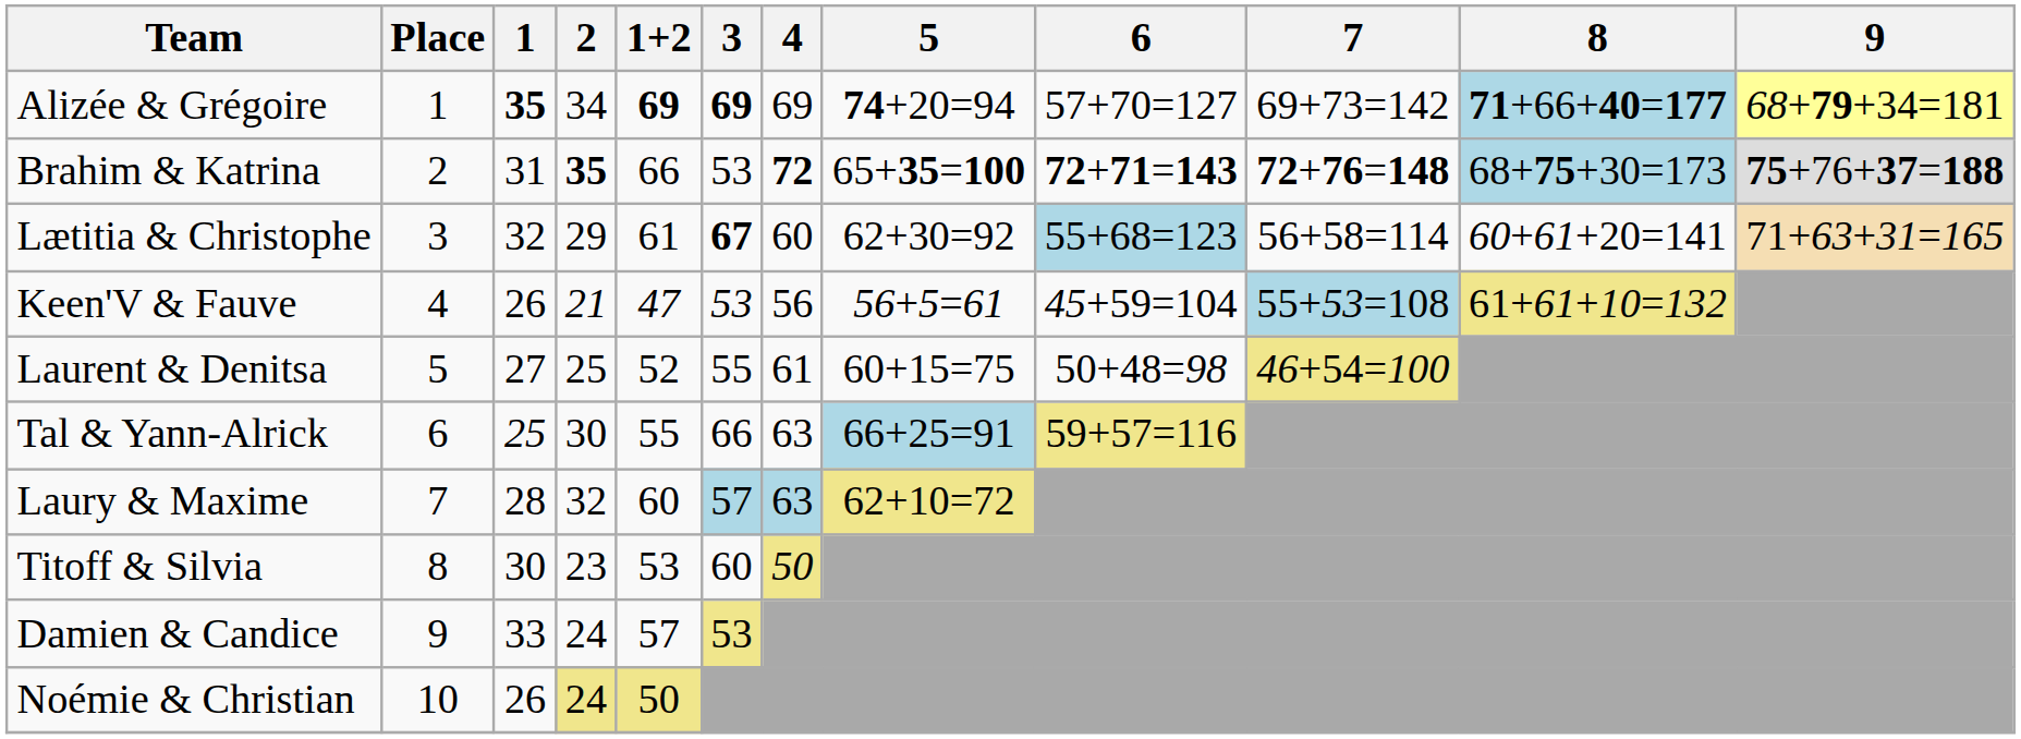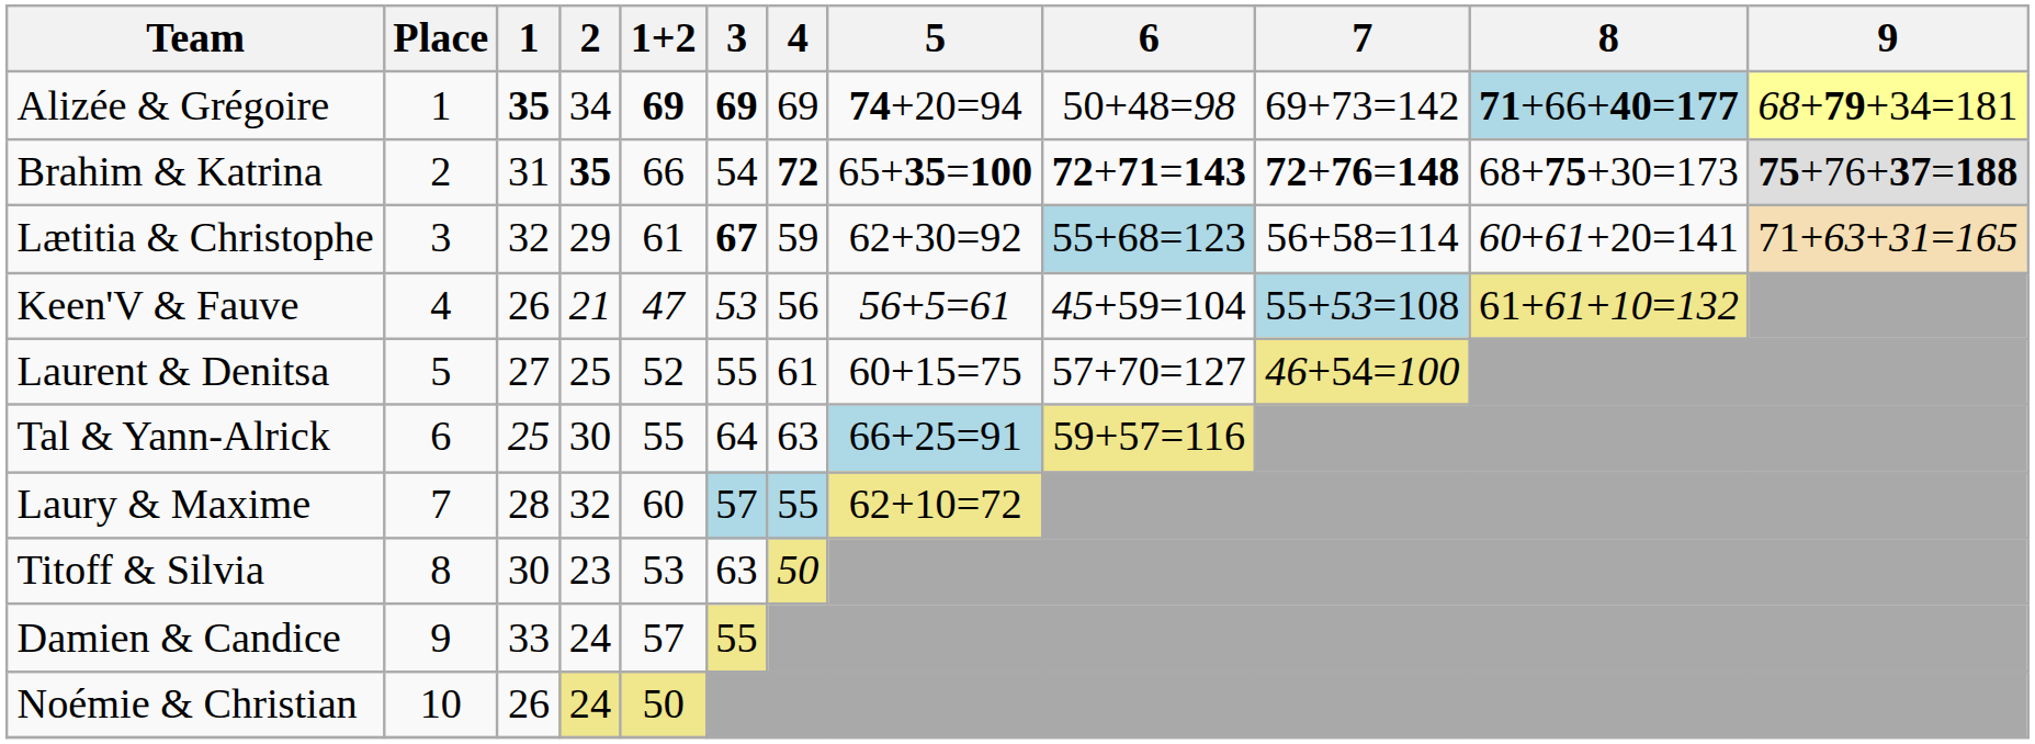 <table class="wikitable sortable" style="margin:auto; text-align:center;">
 <tr>
 <th>Team</th>
 <th>Place</th>
 <th>1</th>
 <th>2</th>
 <th>1+2</th>
 <th>3</th>
 <th>4</th>
 <th>5</th>
 <th>6</th>
 <th>7</th>
 <th>8</th>
 <th>9</th>
 </tr>
 <tr>
 <td style="text-align:left;">Alizée & Grégoire</td>
 <td>1</td>
 <td><span><strong>35</strong></span></td>
 <td>34</td>
 <td><span><strong>69</strong></span></td>
 <td><span><strong>69</strong></span></td>
 <td>69</td>
 <td><span><strong>74</strong></span>+20=94</td>
-<td>57+70=127</td>
+<td>50+<span>48</span>=<span><em>98</em></span></td>
 <td>69+73=142</td>
 <td bgcolor="lightblue"><span><strong>71</strong></span>+66+<span><strong>40</strong></span>=<span><strong>177</strong></span></td>
 <td bgcolor="#FFFF99"><span><em>68</em></span>+<span><strong>79</strong></span>+34=181</td>
 </tr>
 <tr>
 <td style="text-align:left;">Brahim & Katrina</td>
 <td>2</td>
 <td>31</td>
 <td><span><strong>35</strong></span></td>
 <td>66</td>
-<td>53</td>
+<td>54</td>
 <td><span><strong>72</strong></span></td>
 <td>65+<span><strong>35</strong></span>=<span><strong>100</strong></span></td>
 <td><span><strong>72</strong></span>+<span><strong>71</strong></span>=<span><strong>143</strong></span></td>
 <td><span><strong>72</strong></span>+<span><strong>76</strong></span>=<span><strong>148</strong></span></td>
-<td style="background: lightblue;">68+<span><strong>75</strong></span>+30=173</td>
+<td>68+<span><strong>75</strong></span>+30=173</td>
 <td bgcolor="#DDDDDD"><span><strong>75</strong></span>+76+<span><strong>37</strong></span>=<span><strong>188</strong></span></td>
 </tr>
 <tr>
 <td style="text-align:left;">Lætitia & Christophe</td>
 <td>3</td>
 <td>32</td>
 <td>29</td>
 <td>61</td>
 <td><strong>67</strong></td>
-<td>60</td>
+<td>59</td>
 <td>62+30=92</td>
 <td bgcolor="lightblue">55+68=123</td>
 <td>56+58=114</td>
 <td><span><em>60</em></span>+<span><em>61</em></span>+20=141</td>
 <td bgcolor="wheat">71+<span><em>63</em></span>+<span><em>31</em></span>=<span><em>165</em></span></td>
 </tr>
 <tr>
 <td style="text-align:left;">Keen'V & Fauve</td>
 <td>4</td>
 <td>26</td>
 <td><span><em>21</em></span></td>
 <td><span><em>47</em></span></td>
 <td><span><em>53</em></span></td>
 <td>56</td>
 <td><span><em>56</em></span>+<span><em>5</em></span>=<span><em>61</em></span></td>
 <td><span><em>45</em></span>+59=104</td>
 <td bgcolor="lightblue">55+<span><em>53</em></span>=108</td>
 <td bgcolor="Khaki">61+<span><em>61</em></span>+<span><em>10</em></span>=<span><em>132</em></span></td>
 <td style="background:darkgray;" colspan="1"></td>
 </tr>
 <tr>
 <td style="text-align:left;">Laurent & Denitsa</td>
 <td>5</td>
 <td>27</td>
 <td>25</td>
 <td>52</td>
 <td>55</td>
 <td>61</td>
 <td>60+15=75</td>
-<td>50+<span>48</span>=<span><em>98</em></span></td>
+<td>57+70=127</td>
 <td bgcolor="Khaki"><span><em>46</em></span>+54=<span><em>100</em></span></td>
 <td style="background:darkgray;" colspan="2"></td>
 </tr>
 <tr>
 <td style="text-align:left;">Tal & Yann-Alrick</td>
 <td>6</td>
 <td><span><em>25</em></span></td>
 <td>30</td>
 <td>55</td>
-<td>66</td>
+<td>64</td>
 <td>63</td>
 <td bgcolor="lightblue">66+25=91</td>
 <td bgcolor="Khaki">59+57=116</td>
 <td style="background:darkgray;" colspan="3"></td>
 </tr>
 <tr>
 <td style="text-align:left;">Laury & Maxime</td>
 <td>7</td>
 <td>28</td>
 <td>32</td>
 <td>60</td>
 <td bgcolor="lightblue">57</td>
-<td bgcolor="lightblue">63</td>
+<td bgcolor="lightblue">55</td>
 <td bgcolor="Khaki">62+10=72</td>
 <td style="background:darkgray;" colspan="4"></td>
 </tr>
 <tr>
 <td style="text-align:left;">Titoff & Silvia</td>
 <td>8</td>
 <td>30</td>
 <td>23</td>
 <td>53</td>
-<td>60</td>
+<td>63</td>
 <td bgcolor="Khaki"><span><em>50</em></span></td>
 <td style="background:darkgray;" colspan="5"></td>
 </tr>
 <tr>
 <td style="text-align:left;">Damien & Candice</td>
 <td>9</td>
 <td>33</td>
 <td>24</td>
 <td>57</td>
-<td bgcolor="Khaki">53</td>
+<td bgcolor="Khaki">55</td>
 <td style="background:darkgray;" colspan="6"></td>
 </tr>
 <tr>
 <td style="text-align:left;">Noémie & Christian</td>
 <td>10</td>
 <td>26</td>
 <td bgcolor="Khaki">24</td>
 <td bgcolor="Khaki">50</td>
 <td style="background:darkgray;" colspan="7"></td>
 </tr>
 <tr>
 </tr>
 </table>
